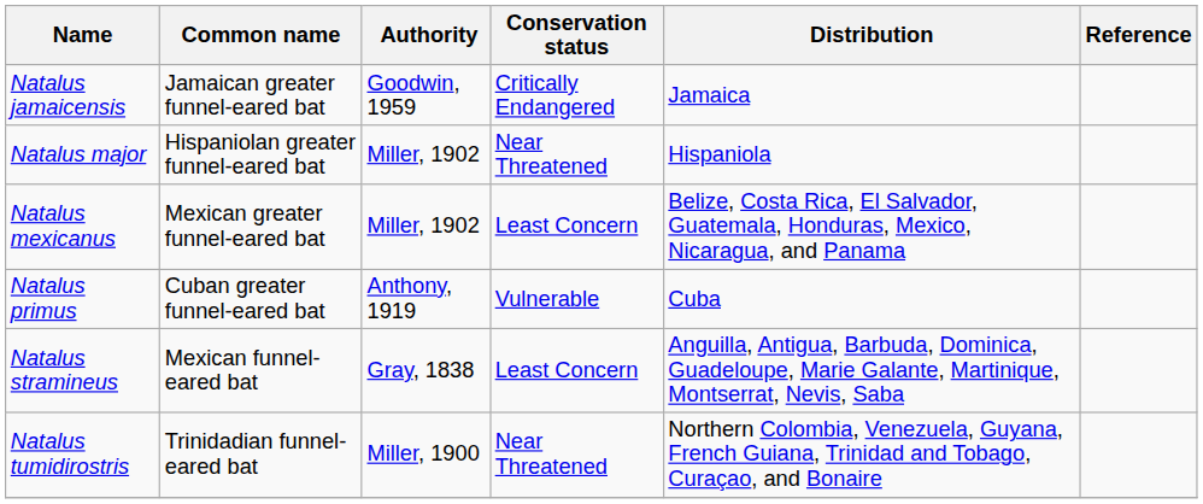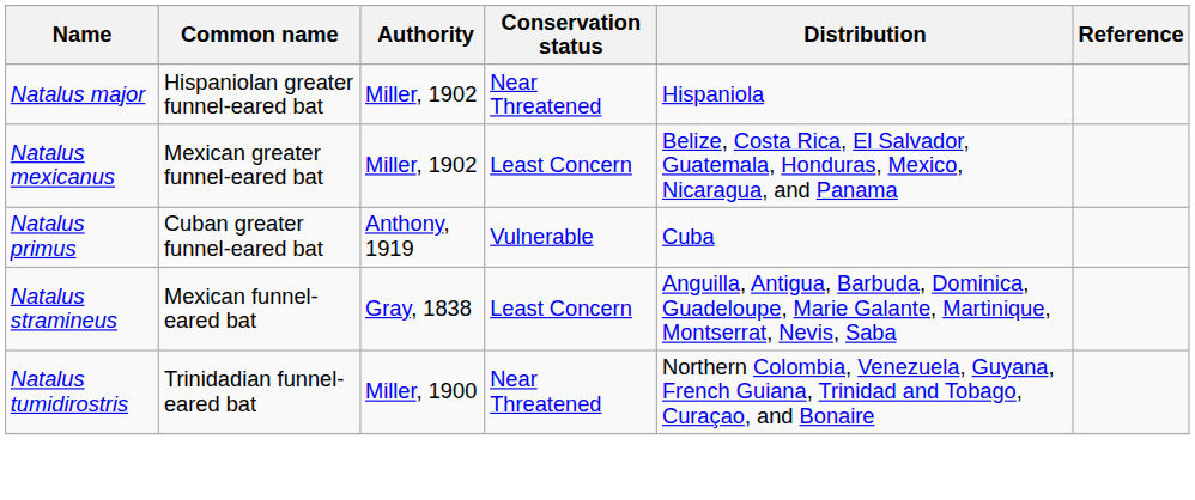 <table class="wikitable sortable plainrowheaders" border="1">
 <tr>
 <th scope="col">Name</th>
 <th scope="col">Common name</th>
 <th scope="col"> Authority</th>
 <th scope="col">Conservation status</th>
 <th class="unsortable" scope="col">Distribution</th>
 <th class="unsortable" scope="col">Reference</th>
-</tr>
-<tr>
-<td><em><a href='#'>Natalus jamaicensis</a></em></td>
-<td>Jamaican greater funnel-eared bat</td>
-<td><a href='#'>Goodwin</a>, 1959</td>
-<td><a href='#'>Critically Endangered</a></td>
-<td><a href='#'>Jamaica</a></td>
-<td></td>
 </tr>
 <tr>
 <td><em><a href='#'>Natalus major</a></em></td>
 <td>Hispaniolan greater funnel-eared bat</td>
 <td><a href='#'>Miller</a>, 1902</td>
 <td><a href='#'>Near Threatened</a></td>
 <td><a href='#'>Hispaniola</a></td>
 <td></td>
 </tr>
 <tr>
 <td><em><a href='#'>Natalus mexicanus</a></em></td>
 <td>Mexican greater funnel-eared bat</td>
 <td><a href='#'>Miller</a>, 1902</td>
 <td><a href='#'>Least Concern</a></td>
 <td><a href='#'>Belize</a>, <a href='#'>Costa Rica</a>, <a href='#'>El Salvador</a>, <a href='#'>Guatemala</a>, <a href='#'>Honduras</a>, <a href='#'>Mexico</a>, <a href='#'>Nicaragua</a>, and <a href='#'>Panama</a></td>
 <td></td>
 </tr>
 <tr>
 <td><em><a href='#'>Natalus primus</a></em></td>
 <td>Cuban greater funnel-eared bat</td>
 <td><a href='#'>Anthony</a>, 1919</td>
 <td><a href='#'>Vulnerable</a></td>
 <td><a href='#'>Cuba</a></td>
 <td></td>
 </tr>
 <tr>
 <td><em><a href='#'>Natalus stramineus</a></em></td>
 <td>Mexican funnel-eared bat</td>
 <td><a href='#'>Gray</a>, 1838</td>
 <td><a href='#'>Least Concern</a></td>
 <td><a href='#'>Anguilla</a>, <a href='#'>Antigua</a>, <a href='#'>Barbuda</a>, <a href='#'>Dominica</a>, <a href='#'>Guadeloupe</a>, <a href='#'>Marie Galante</a>, <a href='#'>Martinique</a>, <a href='#'>Montserrat</a>, <a href='#'>Nevis</a>, <a href='#'>Saba</a></td>
 <td></td>
 </tr>
 <tr>
 <td><em><a href='#'>Natalus tumidirostris</a></em></td>
 <td>Trinidadian funnel-eared bat</td>
 <td><a href='#'>Miller</a>, 1900</td>
 <td><a href='#'>Near Threatened</a></td>
 <td>Northern <a href='#'>Colombia</a>, <a href='#'>Venezuela</a>, <a href='#'>Guyana</a>, <a href='#'>French Guiana</a>, <a href='#'>Trinidad and Tobago</a>, <a href='#'>Curaçao</a>, and <a href='#'>Bonaire</a></td>
 <td></td>
 </tr>
 <tr>
 </tr>
 </table>
